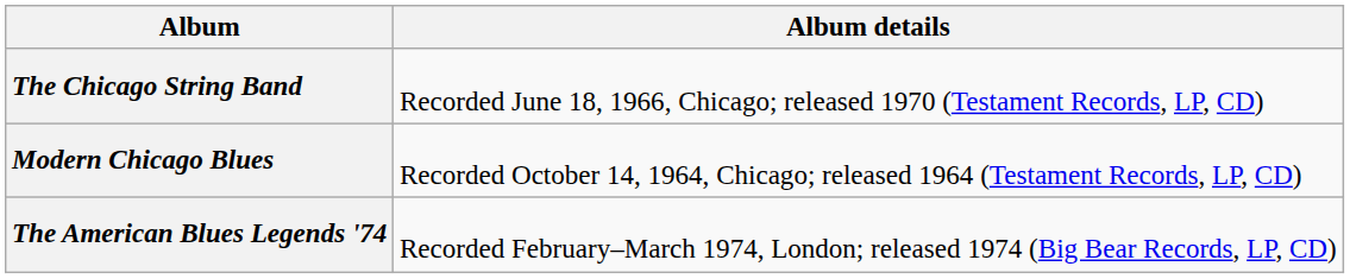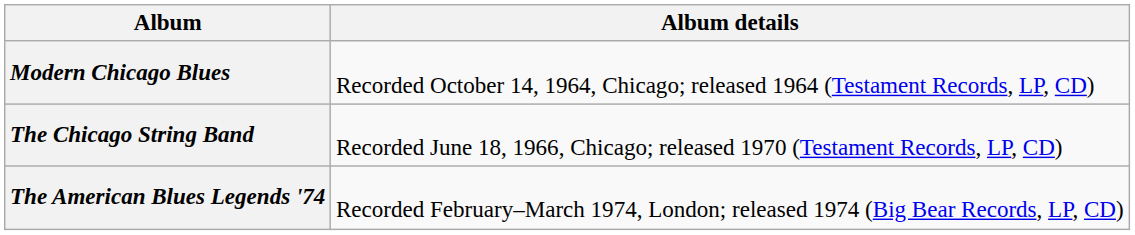 <table class="wikitable plainrowheaders" style="text-align:left">
 <tr>
 <th scope=col>Album</th>
 <th scope=col>Album details</th>
 </tr>
 <tr>
+<th scope=row style="text-align:left"><em>Modern Chicago Blues</em></th>
+<td><br>Recorded October 14, 1964, Chicago; released 1964 (<a href='#'>Testament Records</a>, <a href='#'>LP</a>, <a href='#'>CD</a>)</td>
+</tr>
+<tr>
 <th scope=row style="text-align:left"><em>The Chicago String Band</em></th>
 <td><br>Recorded June 18, 1966, Chicago; released 1970 (<a href='#'>Testament Records</a>, <a href='#'>LP</a>, <a href='#'>CD</a>)</td>
-</tr>
-<tr>
-<th scope=row style="text-align:left"><em>Modern Chicago Blues</em></th>
-<td><br>Recorded October 14, 1964, Chicago; released 1964 (<a href='#'>Testament Records</a>, <a href='#'>LP</a>, <a href='#'>CD</a>)</td>
 </tr>
 <tr>
 <th scope=row style="text-align:left"><em>The American Blues Legends '74</em></th>
 <td><br>Recorded February–March 1974, London; released 1974 (<a href='#'>Big Bear Records</a>, <a href='#'>LP</a>, <a href='#'>CD</a>)</td>
 </tr>
 </table>
